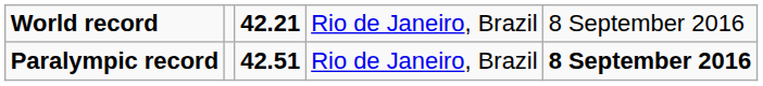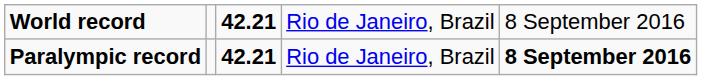 <table class="wikitable">
 <tr>
 <td><strong>World record</strong></td>
 <td></td>
 <td><strong>42.21</strong></td>
 <td><a href='#'>Rio de Janeiro</a>, Brazil</td>
 <td>8 September 2016</td>
 </tr>
 <tr>
 <td><strong>Paralympic record</strong></td>
 <td></td>
-<td><strong>42.51</strong></td>
+<td><strong>42.21</strong></td>
 <td><a href='#'>Rio de Janeiro</a>, Brazil</td>
 <td><strong>8 September 2016</strong></td>
 </tr>
 </table>
